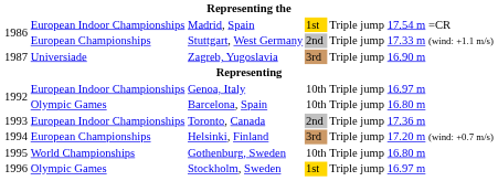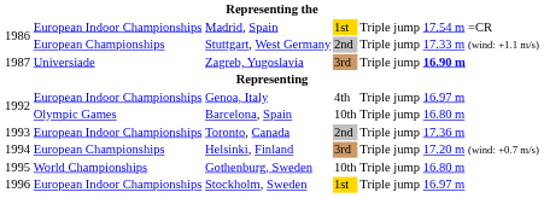 <table>
 <tr>
 <th colspan="6">Representing the </th>
 </tr>
 <tr>
 <td rowspan=2>1986</td>
 <td><a href='#'>European Indoor Championships</a></td>
 <td><a href='#'>Madrid</a>, <a href='#'>Spain</a></td>
 <td bgcolor="gold">1st</td>
 <td>Triple jump</td>
 <td><a href='#'>17.54 m</a> =CR</td>
 </tr>
 <tr>
 <td><a href='#'>European Championships</a></td>
 <td><a href='#'>Stuttgart</a>, <a href='#'>West Germany</a></td>
 <td bgcolor="silver">2nd</td>
 <td>Triple jump</td>
 <td><a href='#'>17.33 m</a> <small>(wind: +1.1 m/s)</small></td>
 </tr>
 <tr>
 <td>1987</td>
 <td><a href='#'>Universiade</a></td>
 <td><a href='#'>Zagreb, Yugoslavia</a></td>
 <td bgcolor=cc9966>3rd</td>
 <td>Triple jump</td>
-<td><a href='#'>16.90 m</a></td>
+<td><strong><a href='#'>16.90 m</a></strong></td>
 </tr>
 <tr>
 <th colspan="6">Representing </th>
 </tr>
 <tr>
 <td rowspan=2>1992</td>
 <td><a href='#'>European Indoor Championships</a></td>
 <td><a href='#'>Genoa, Italy</a></td>
-<td>10th</td>
+<td>4th</td>
 <td>Triple jump</td>
 <td><a href='#'>16.97 m</a></td>
 </tr>
 <tr>
 <td><a href='#'>Olympic Games</a></td>
 <td><a href='#'>Barcelona</a>, <a href='#'>Spain</a></td>
 <td>10th</td>
 <td>Triple jump</td>
 <td><a href='#'>16.80 m</a></td>
 </tr>
 <tr>
 <td>1993</td>
 <td><a href='#'>European Indoor Championships</a></td>
 <td><a href='#'>Toronto</a>, <a href='#'>Canada</a></td>
 <td bgcolor="silver">2nd</td>
 <td>Triple jump</td>
 <td><a href='#'>17.36 m</a></td>
 </tr>
 <tr>
 <td>1994</td>
 <td><a href='#'>European Championships</a></td>
 <td><a href='#'>Helsinki</a>, <a href='#'>Finland</a></td>
 <td bgcolor="cc9966">3rd</td>
 <td>Triple jump</td>
 <td><a href='#'>17.20 m</a> <small>(wind: +0.7 m/s)</small></td>
 </tr>
 <tr>
 <td>1995</td>
 <td><a href='#'>World Championships</a></td>
 <td><a href='#'>Gothenburg, Sweden</a></td>
 <td align="center">10th</td>
 <td>Triple jump</td>
 <td><a href='#'>16.80 m</a></td>
 </tr>
 <tr>
 <td>1996</td>
-<td><a href='#'>Olympic Games</a></td>
+<td><a href='#'>European Indoor Championships</a></td>
 <td><a href='#'>Stockholm</a>, <a href='#'>Sweden</a></td>
 <td bgcolor="gold">1st</td>
 <td>Triple jump</td>
 <td><a href='#'>16.97 m</a></td>
 </tr>
 </table>
